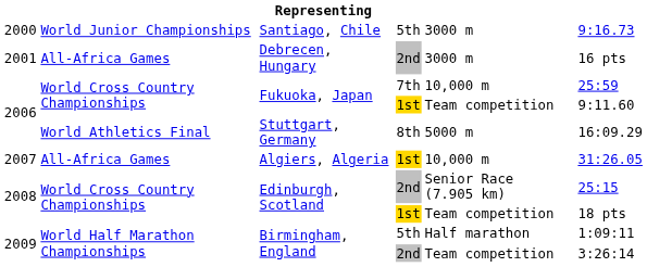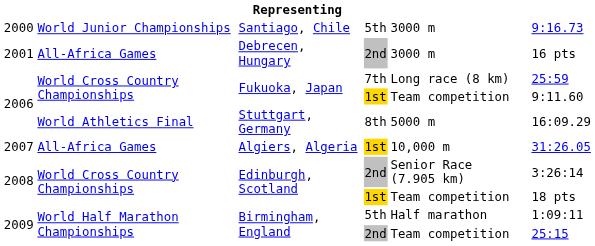 <table>
 <tr>
 <th colspan="6">Representing </th>
 </tr>
 <tr>
 <td>2000</td>
 <td><a href='#'>World Junior Championships</a></td>
 <td><a href='#'>Santiago</a>, <a href='#'>Chile</a></td>
 <td>5th</td>
 <td>3000 m</td>
 <td><a href='#'>9:16.73</a></td>
 </tr>
 <tr>
 <td>2001</td>
 <td><a href='#'>All-Africa Games</a></td>
 <td><a href='#'>Debrecen</a>, <a href='#'>Hungary</a></td>
 <td bgcolor=silver>2nd</td>
 <td>3000 m</td>
 <td>16 pts</td>
 </tr>
 <tr>
 <td rowspan=3>2006</td>
 <td rowspan=2><a href='#'>World Cross Country Championships</a></td>
 <td rowspan=2><a href='#'>Fukuoka</a>, <a href='#'>Japan</a></td>
 <td>7th</td>
-<td>10,000 m</td>
+<td>Long race (8 km)</td>
 <td><a href='#'>25:59</a></td>
 </tr>
 <tr>
 <td bgcolor=gold>1st</td>
 <td>Team competition</td>
 <td>9:11.60</td>
 </tr>
 <tr>
 <td><a href='#'>World Athletics Final</a></td>
 <td><a href='#'>Stuttgart</a>, <a href='#'>Germany</a></td>
 <td>8th</td>
 <td>5000 m</td>
 <td>16:09.29</td>
 </tr>
 <tr>
 <td>2007</td>
 <td><a href='#'>All-Africa Games</a></td>
 <td><a href='#'>Algiers</a>, <a href='#'>Algeria</a></td>
 <td bgcolor=gold>1st</td>
 <td>10,000 m</td>
 <td><a href='#'>31:26.05</a></td>
 </tr>
 <tr>
 <td rowspan=2>2008</td>
 <td rowspan=2><a href='#'>World Cross Country Championships</a></td>
 <td rowspan=2><a href='#'>Edinburgh</a>, <a href='#'>Scotland</a></td>
 <td bgcolor=silver>2nd</td>
 <td>Senior Race (7.905 km)</td>
-<td><a href='#'>25:15</a></td>
+<td>3:26:14</td>
 </tr>
 <tr>
 <td bgcolor=gold>1st</td>
 <td>Team competition</td>
 <td>18 pts</td>
 </tr>
 <tr>
 <td rowspan=2>2009</td>
 <td rowspan=2><a href='#'>World Half Marathon Championships</a></td>
 <td rowspan=2><a href='#'>Birmingham</a>, <a href='#'>England</a></td>
 <td>5th</td>
 <td>Half marathon</td>
 <td>1:09:11</td>
 </tr>
 <tr>
 <td bgcolor=silver>2nd</td>
 <td>Team competition</td>
-<td>3:26:14</td>
+<td><a href='#'>25:15</a></td>
 </tr>
 </table>
